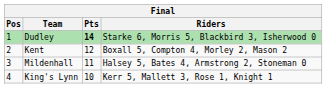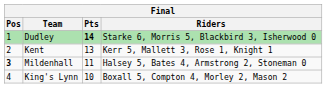 <table class="wikitable">
 <tr>
 <th colspan="4">Final</th>
 </tr>
 <tr>
 <th width=20>Pos</th>
 <th width=90>Team</th>
 <th width=20>Pts</th>
 <th width=350>Riders</th>
 </tr>
 <tr style="background:#ACE1AF;">
 <td>1</td>
 <td align=left>Dudley</td>
 <td><strong>14</strong></td>
 <td>Starke 6, Morris 5, Blackbird 3, Isherwood 0</td>
 </tr>
 <tr>
 <td>2</td>
 <td align=left>Kent</td>
-<td>12</td>
-<td>Boxall 5, Compton 4, Morley 2, Mason 2</td>
+<td>13</td>
+<td>Kerr 5, Mallett 3, Rose 1, Knight 1</td>
 </tr>
 <tr>
-<td>3</td>
+<td><strong>3</strong></td>
 <td align=left>Mildenhall</td>
 <td>11</td>
 <td>Halsey 5, Bates 4, Armstrong 2, Stoneman 0</td>
 </tr>
 <tr>
 <td>4</td>
 <td align=left>King's Lynn</td>
 <td>10</td>
-<td>Kerr 5, Mallett 3, Rose 1, Knight 1</td>
+<td>Boxall 5, Compton 4, Morley 2, Mason 2</td>
 </tr>
 </table>
